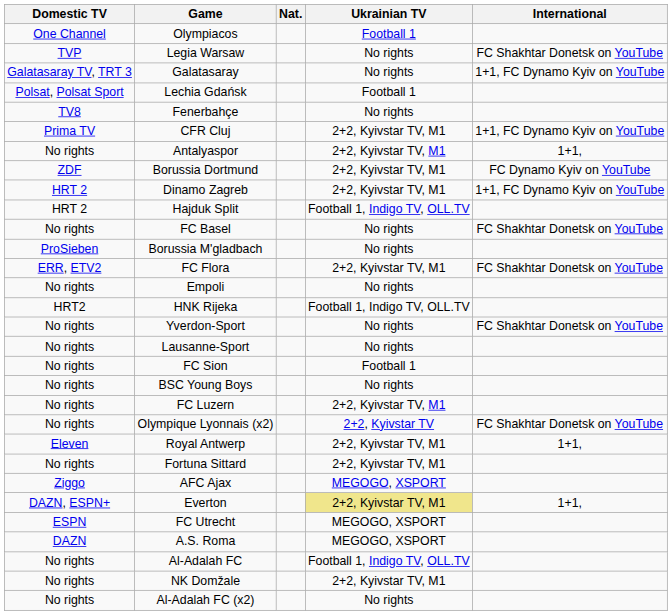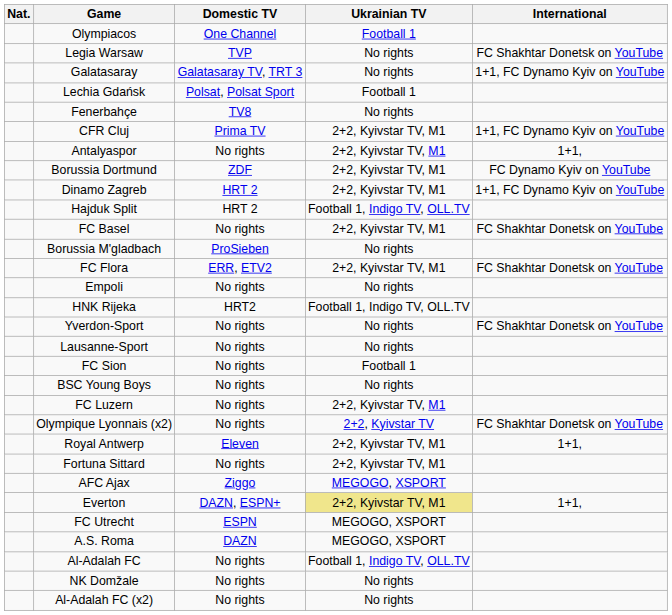 <table class="wikitable" style="text-align: center">
 <tr>
+<th>Nat.</th>
+<th>Game</th>
 <th>Domestic TV</th>
-<th>Game</th>
-<th>Nat.</th>
 <th>Ukrainian TV</th>
 <th>International</th>
 </tr>
 <tr>
+<td></td>
+<td>Olympiacos</td>
 <td><a href='#'>One Channel</a></td>
-<td>Olympiacos</td>
-<td></td>
 <td><a href='#'>Football 1</a></td>
 <td></td>
 </tr>
 <tr>
+<td></td>
+<td>Legia Warsaw</td>
 <td><a href='#'>TVP</a></td>
-<td>Legia Warsaw</td>
-<td></td>
 <td>No rights</td>
 <td>FC Shakhtar Donetsk on <a href='#'>YouTube</a></td>
 </tr>
 <tr>
+<td></td>
+<td>Galatasaray</td>
 <td><a href='#'>Galatasaray TV</a>, <a href='#'>TRT 3</a></td>
-<td>Galatasaray</td>
-<td></td>
 <td>No rights</td>
 <td>1+1, FC Dynamo Kyiv on <a href='#'>YouTube</a></td>
 </tr>
 <tr>
+<td></td>
+<td>Lechia Gdańsk</td>
 <td><a href='#'>Polsat</a>, <a href='#'>Polsat Sport</a></td>
-<td>Lechia Gdańsk</td>
-<td></td>
 <td>Football 1</td>
 <td></td>
 </tr>
 <tr>
+<td></td>
+<td>Fenerbahçe</td>
 <td><a href='#'>TV8</a></td>
-<td>Fenerbahçe</td>
-<td></td>
 <td>No rights</td>
 <td></td>
 </tr>
 <tr>
+<td></td>
+<td>CFR Cluj</td>
 <td><a href='#'>Prima TV</a></td>
-<td>CFR Cluj</td>
-<td></td>
 <td>2+2, Kyivstar TV, M1</td>
 <td>1+1, FC Dynamo Kyiv on <a href='#'>YouTube</a></td>
 </tr>
 <tr>
+<td></td>
+<td>Antalyaspor</td>
 <td>No rights</td>
-<td>Antalyaspor</td>
-<td></td>
 <td>2+2, Kyivstar TV, <a href='#'>M1</a></td>
 <td>1+1, </td>
 </tr>
 <tr>
+<td></td>
+<td>Borussia Dortmund</td>
 <td><a href='#'>ZDF</a></td>
-<td>Borussia Dortmund</td>
-<td></td>
 <td>2+2, Kyivstar TV, M1</td>
 <td>FC Dynamo Kyiv on <a href='#'>YouTube</a></td>
 </tr>
 <tr>
+<td></td>
+<td>Dinamo Zagreb</td>
 <td><a href='#'>HRT 2</a></td>
-<td>Dinamo Zagreb</td>
-<td></td>
 <td>2+2, Kyivstar TV, M1</td>
 <td>1+1, FC Dynamo Kyiv on <a href='#'>YouTube</a></td>
 </tr>
 <tr>
+<td></td>
+<td>Hajduk Split</td>
 <td>HRT 2</td>
-<td>Hajduk Split</td>
-<td></td>
 <td>Football 1, <a href='#'>Indigo TV</a>, <a href='#'>OLL.TV</a></td>
 <td></td>
 </tr>
 <tr>
+<td></td>
+<td>FC Basel</td>
 <td>No rights</td>
-<td>FC Basel</td>
+<td>2+2, Kyivstar TV, M1</td>
+<td>FC Shakhtar Donetsk on <a href='#'>YouTube</a></td>
+</tr>
+<tr>
 <td></td>
+<td>Borussia M'gladbach</td>
+<td><a href='#'>ProSieben</a></td>
+<td>No rights</td>
+<td></td>
+</tr>
+<tr>
+<td></td>
+<td>FC Flora</td>
+<td><a href='#'>ERR</a>, <a href='#'>ETV2</a></td>
+<td>2+2, Kyivstar TV, M1</td>
+<td>FC Shakhtar Donetsk on <a href='#'>YouTube</a></td>
+</tr>
+<tr>
+<td></td>
+<td>Empoli</td>
+<td>No rights</td>
+<td>No rights</td>
+<td></td>
+</tr>
+<tr>
+<td></td>
+<td>HNK Rijeka</td>
+<td>HRT2</td>
+<td>Football 1, Indigo TV, OLL.TV</td>
+<td></td>
+</tr>
+<tr>
+<td></td>
+<td>Yverdon-Sport</td>
+<td>No rights</td>
 <td>No rights</td>
 <td>FC Shakhtar Donetsk on <a href='#'>YouTube</a></td>
 </tr>
 <tr>
-<td><a href='#'>ProSieben</a></td>
-<td>Borussia M'gladbach</td>
 <td></td>
+<td>Lausanne-Sport</td>
+<td>No rights</td>
 <td>No rights</td>
 <td></td>
 </tr>
 <tr>
-<td><a href='#'>ERR</a>, <a href='#'>ETV2</a></td>
-<td>FC Flora</td>
 <td></td>
-<td>2+2, Kyivstar TV, M1</td>
-<td>FC Shakhtar Donetsk on <a href='#'>YouTube</a></td>
+<td>FC Sion</td>
+<td>No rights</td>
+<td>Football 1</td>
+<td></td>
 </tr>
 <tr>
+<td></td>
+<td>BSC Young Boys</td>
 <td>No rights</td>
-<td>Empoli</td>
-<td></td>
 <td>No rights</td>
 <td></td>
 </tr>
 <tr>
-<td>HRT2</td>
-<td>HNK Rijeka</td>
 <td></td>
-<td>Football 1, Indigo TV, OLL.TV</td>
+<td>FC Luzern</td>
+<td>No rights</td>
+<td>2+2, Kyivstar TV, <a href='#'>M1</a></td>
 <td></td>
 </tr>
 <tr>
+<td></td>
+<td>Olympique Lyonnais (x2)</td>
 <td>No rights</td>
-<td>Yverdon-Sport</td>
-<td></td>
-<td>No rights</td>
+<td><a href='#'>2+2</a>, <a href='#'>Kyivstar TV</a></td>
 <td>FC Shakhtar Donetsk on <a href='#'>YouTube</a></td>
 </tr>
 <tr>
+<td></td>
+<td>Royal Antwerp</td>
+<td><a href='#'>Eleven</a></td>
+<td>2+2, Kyivstar TV, M1</td>
+<td>1+1, </td>
+</tr>
+<tr>
+<td></td>
+<td>Fortuna Sittard</td>
 <td>No rights</td>
-<td>Lausanne-Sport</td>
+<td>2+2, Kyivstar TV, M1</td>
 <td></td>
+</tr>
+<tr>
+<td></td>
+<td>AFC Ajax</td>
+<td><a href='#'>Ziggo</a></td>
+<td><a href='#'>MEGOGO</a>, <a href='#'>XSPORT</a></td>
+<td></td>
+</tr>
+<tr>
+<td></td>
+<td>Everton</td>
+<td><a href='#'>DAZN</a>, <a href='#'>ESPN+</a></td>
+<td style="background: khaki;">2+2, Kyivstar TV, M1</td>
+<td>1+1, </td>
+</tr>
+<tr>
+<td></td>
+<td>FC Utrecht</td>
+<td><a href='#'>ESPN</a></td>
+<td>MEGOGO, XSPORT</td>
+<td></td>
+</tr>
+<tr>
+<td></td>
+<td>A.S. Roma</td>
+<td><a href='#'>DAZN</a></td>
+<td>MEGOGO, XSPORT</td>
+<td></td>
+</tr>
+<tr>
+<td></td>
+<td>Al-Adalah FC</td>
+<td>No rights</td>
+<td>Football 1, <a href='#'>Indigo TV</a>, <a href='#'>OLL.TV</a></td>
+<td></td>
+</tr>
+<tr>
+<td></td>
+<td>NK Domžale</td>
+<td>No rights</td>
 <td>No rights</td>
 <td></td>
 </tr>
 <tr>
+<td></td>
+<td>Al-Adalah FC (x2)</td>
 <td>No rights</td>
-<td>FC Sion</td>
-<td></td>
-<td>Football 1</td>
-<td></td>
-</tr>
-<tr>
-<td>No rights</td>
-<td>BSC Young Boys</td>
-<td></td>
-<td>No rights</td>
-<td></td>
-</tr>
-<tr>
-<td>No rights</td>
-<td>FC Luzern</td>
-<td></td>
-<td>2+2, Kyivstar TV, <a href='#'>M1</a></td>
-<td></td>
-</tr>
-<tr>
-<td>No rights</td>
-<td>Olympique Lyonnais (x2)</td>
-<td></td>
-<td><a href='#'>2+2</a>, <a href='#'>Kyivstar TV</a></td>
-<td>FC Shakhtar Donetsk on <a href='#'>YouTube</a></td>
-</tr>
-<tr>
-<td><a href='#'>Eleven</a></td>
-<td>Royal Antwerp</td>
-<td></td>
-<td>2+2, Kyivstar TV, M1</td>
-<td>1+1, </td>
-</tr>
-<tr>
-<td>No rights</td>
-<td>Fortuna Sittard</td>
-<td></td>
-<td>2+2, Kyivstar TV, M1</td>
-<td></td>
-</tr>
-<tr>
-<td><a href='#'>Ziggo</a></td>
-<td>AFC Ajax</td>
-<td></td>
-<td><a href='#'>MEGOGO</a>, <a href='#'>XSPORT</a></td>
-<td></td>
-</tr>
-<tr>
-<td><a href='#'>DAZN</a>, <a href='#'>ESPN+</a></td>
-<td>Everton</td>
-<td></td>
-<td style="background: khaki;">2+2, Kyivstar TV, M1</td>
-<td>1+1, </td>
-</tr>
-<tr>
-<td><a href='#'>ESPN</a></td>
-<td>FC Utrecht</td>
-<td></td>
-<td>MEGOGO, XSPORT</td>
-<td></td>
-</tr>
-<tr>
-<td><a href='#'>DAZN</a></td>
-<td>A.S. Roma</td>
-<td></td>
-<td>MEGOGO, XSPORT</td>
-<td></td>
-</tr>
-<tr>
-<td>No rights</td>
-<td>Al-Adalah FC</td>
-<td></td>
-<td>Football 1, <a href='#'>Indigo TV</a>, <a href='#'>OLL.TV</a></td>
-<td></td>
-</tr>
-<tr>
-<td>No rights</td>
-<td>NK Domžale</td>
-<td></td>
-<td>2+2, Kyivstar TV, M1</td>
-<td></td>
-</tr>
-<tr>
-<td>No rights</td>
-<td>Al-Adalah FC (x2)</td>
-<td></td>
 <td>No rights</td>
 <td></td>
 </tr>
 </table>
